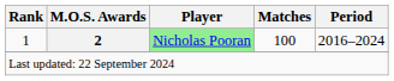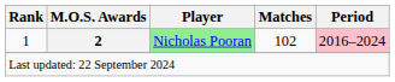 <table class="wikitable sortable">
 <tr>
 <th scope=col>Rank</th>
 <th scope=col>M.O.S. Awards</th>
 <th scope=col>Player</th>
 <th scope=col>Matches</th>
 <th scope=col>Period</th>
 </tr>
 <tr>
 <td align=center>1</td>
 <th>2</th>
 <td style="background: lightgreen;"><a href='#'>Nicholas Pooran</a></td>
-<td align=center>100</td>
-<td>2016–2024</td>
+<td align=center>102</td>
+<td style="background: pink;">2016–2024</td>
 </tr>
 <tr>
 </tr>
 <tr class=sortbottom>
 <td colspan=5><small>Last updated: 22 September 2024</small></td>
 </tr>
 </table>
